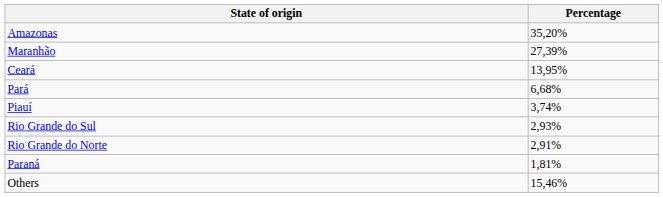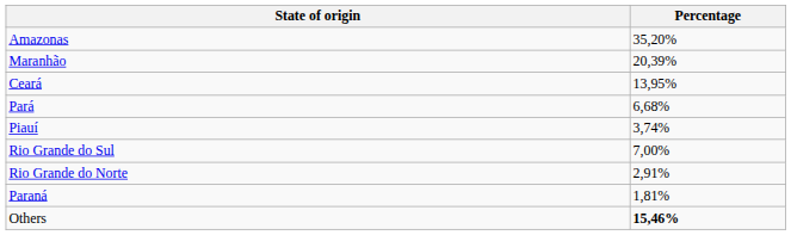 <table class=wikitable width="70%" style="margin:1em auto;">
 <tr>
 <th>State of origin</th>
 <th>Percentage</th>
 </tr>
 <tr>
 <td width="80%"><a href='#'>Amazonas</a></td>
 <td width="20%">35,20%</td>
 </tr>
 <tr>
 <td width="80%"><a href='#'>Maranhão</a></td>
-<td width="20%">27,39%</td>
+<td width="20%">20,39%</td>
 </tr>
 <tr>
 <td width="80%"><a href='#'>Ceará</a></td>
 <td width="20%">13,95%</td>
 </tr>
 <tr>
 <td width="80%"><a href='#'>Pará</a></td>
 <td width="20%">6,68%</td>
 </tr>
 <tr>
 <td width="80%"><a href='#'>Piauí</a></td>
 <td width="20%">3,74%</td>
 </tr>
 <tr>
 <td width="80%"><a href='#'>Rio Grande do Sul</a></td>
-<td width="20%">2,93%</td>
+<td width="20%">7,00%</td>
 </tr>
 <tr>
 <td width="80%"><a href='#'>Rio Grande do Norte</a></td>
 <td width="20%">2,91%</td>
 </tr>
 <tr>
 <td width="80%"><a href='#'>Paraná</a></td>
 <td width="20%">1,81%</td>
 </tr>
 <tr>
 <td width="80%">Others</td>
-<td width="20%">15,46%</td>
+<td width="20%"><strong>15,46%</strong></td>
 </tr>
 </table>
